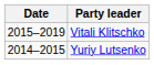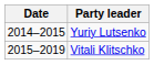 <table class="wikitable">
 <tr>
 <th>Date</th>
 <th>Party leader</th>
 </tr>
 <tr>
+<td>2014–2015</td>
+<td><a href='#'>Yuriy Lutsenko</a></td>
+</tr>
+<tr>
 <td>2015–2019</td>
 <td><a href='#'>Vitali Klitschko</a></td>
 </tr>
-<tr>
-<td>2014–2015</td>
-<td><a href='#'>Yuriy Lutsenko</a></td>
-</tr>
 </table>
